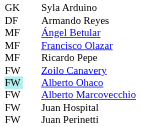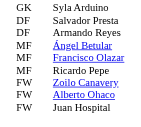 <table style="font-size:90%; margin:0.2em auto;" cellspacing="0" cellpadding="0">
 <tr>
 <th width="25"></th>
 <th width="25"></th>
 </tr>
 <tr>
 <td>GK</td>
 <td></td>
 <td>Syla Arduino</td>
+</tr>
+<tr>
+<td>DF</td>
+<td></td>
+<td>Salvador Presta</td>
 </tr>
 <tr>
 <td>DF</td>
 <td></td>
 <td>Armando Reyes</td>
 </tr>
 <tr>
 <td>MF</td>
 <td></td>
 <td><a href='#'>Ángel Betular</a></td>
 </tr>
 <tr>
 <td>MF</td>
 <td></td>
 <td><a href='#'>Francisco Olazar</a></td>
 </tr>
 <tr>
 <td>MF</td>
 <td></td>
 <td>Ricardo Pepe</td>
 </tr>
 <tr>
 <td>FW</td>
 <td></td>
 <td><a href='#'>Zoilo Canavery</a></td>
 </tr>
 <tr>
-<td style="background: paleturquoise;">FW</td>
+<td>FW</td>
 <td></td>
 <td><a href='#'>Alberto Ohaco</a></td>
 </tr>
 <tr>
 <td>FW</td>
 <td></td>
-<td><a href='#'>Alberto Marcovecchio</a></td>
-</tr>
-<tr>
-<td>FW</td>
-<td></td>
 <td>Juan Hospital</td>
 </tr>
-<tr>
-<td>FW</td>
-<td></td>
-<td>Juan Perinetti</td>
-</tr>
 </table>
